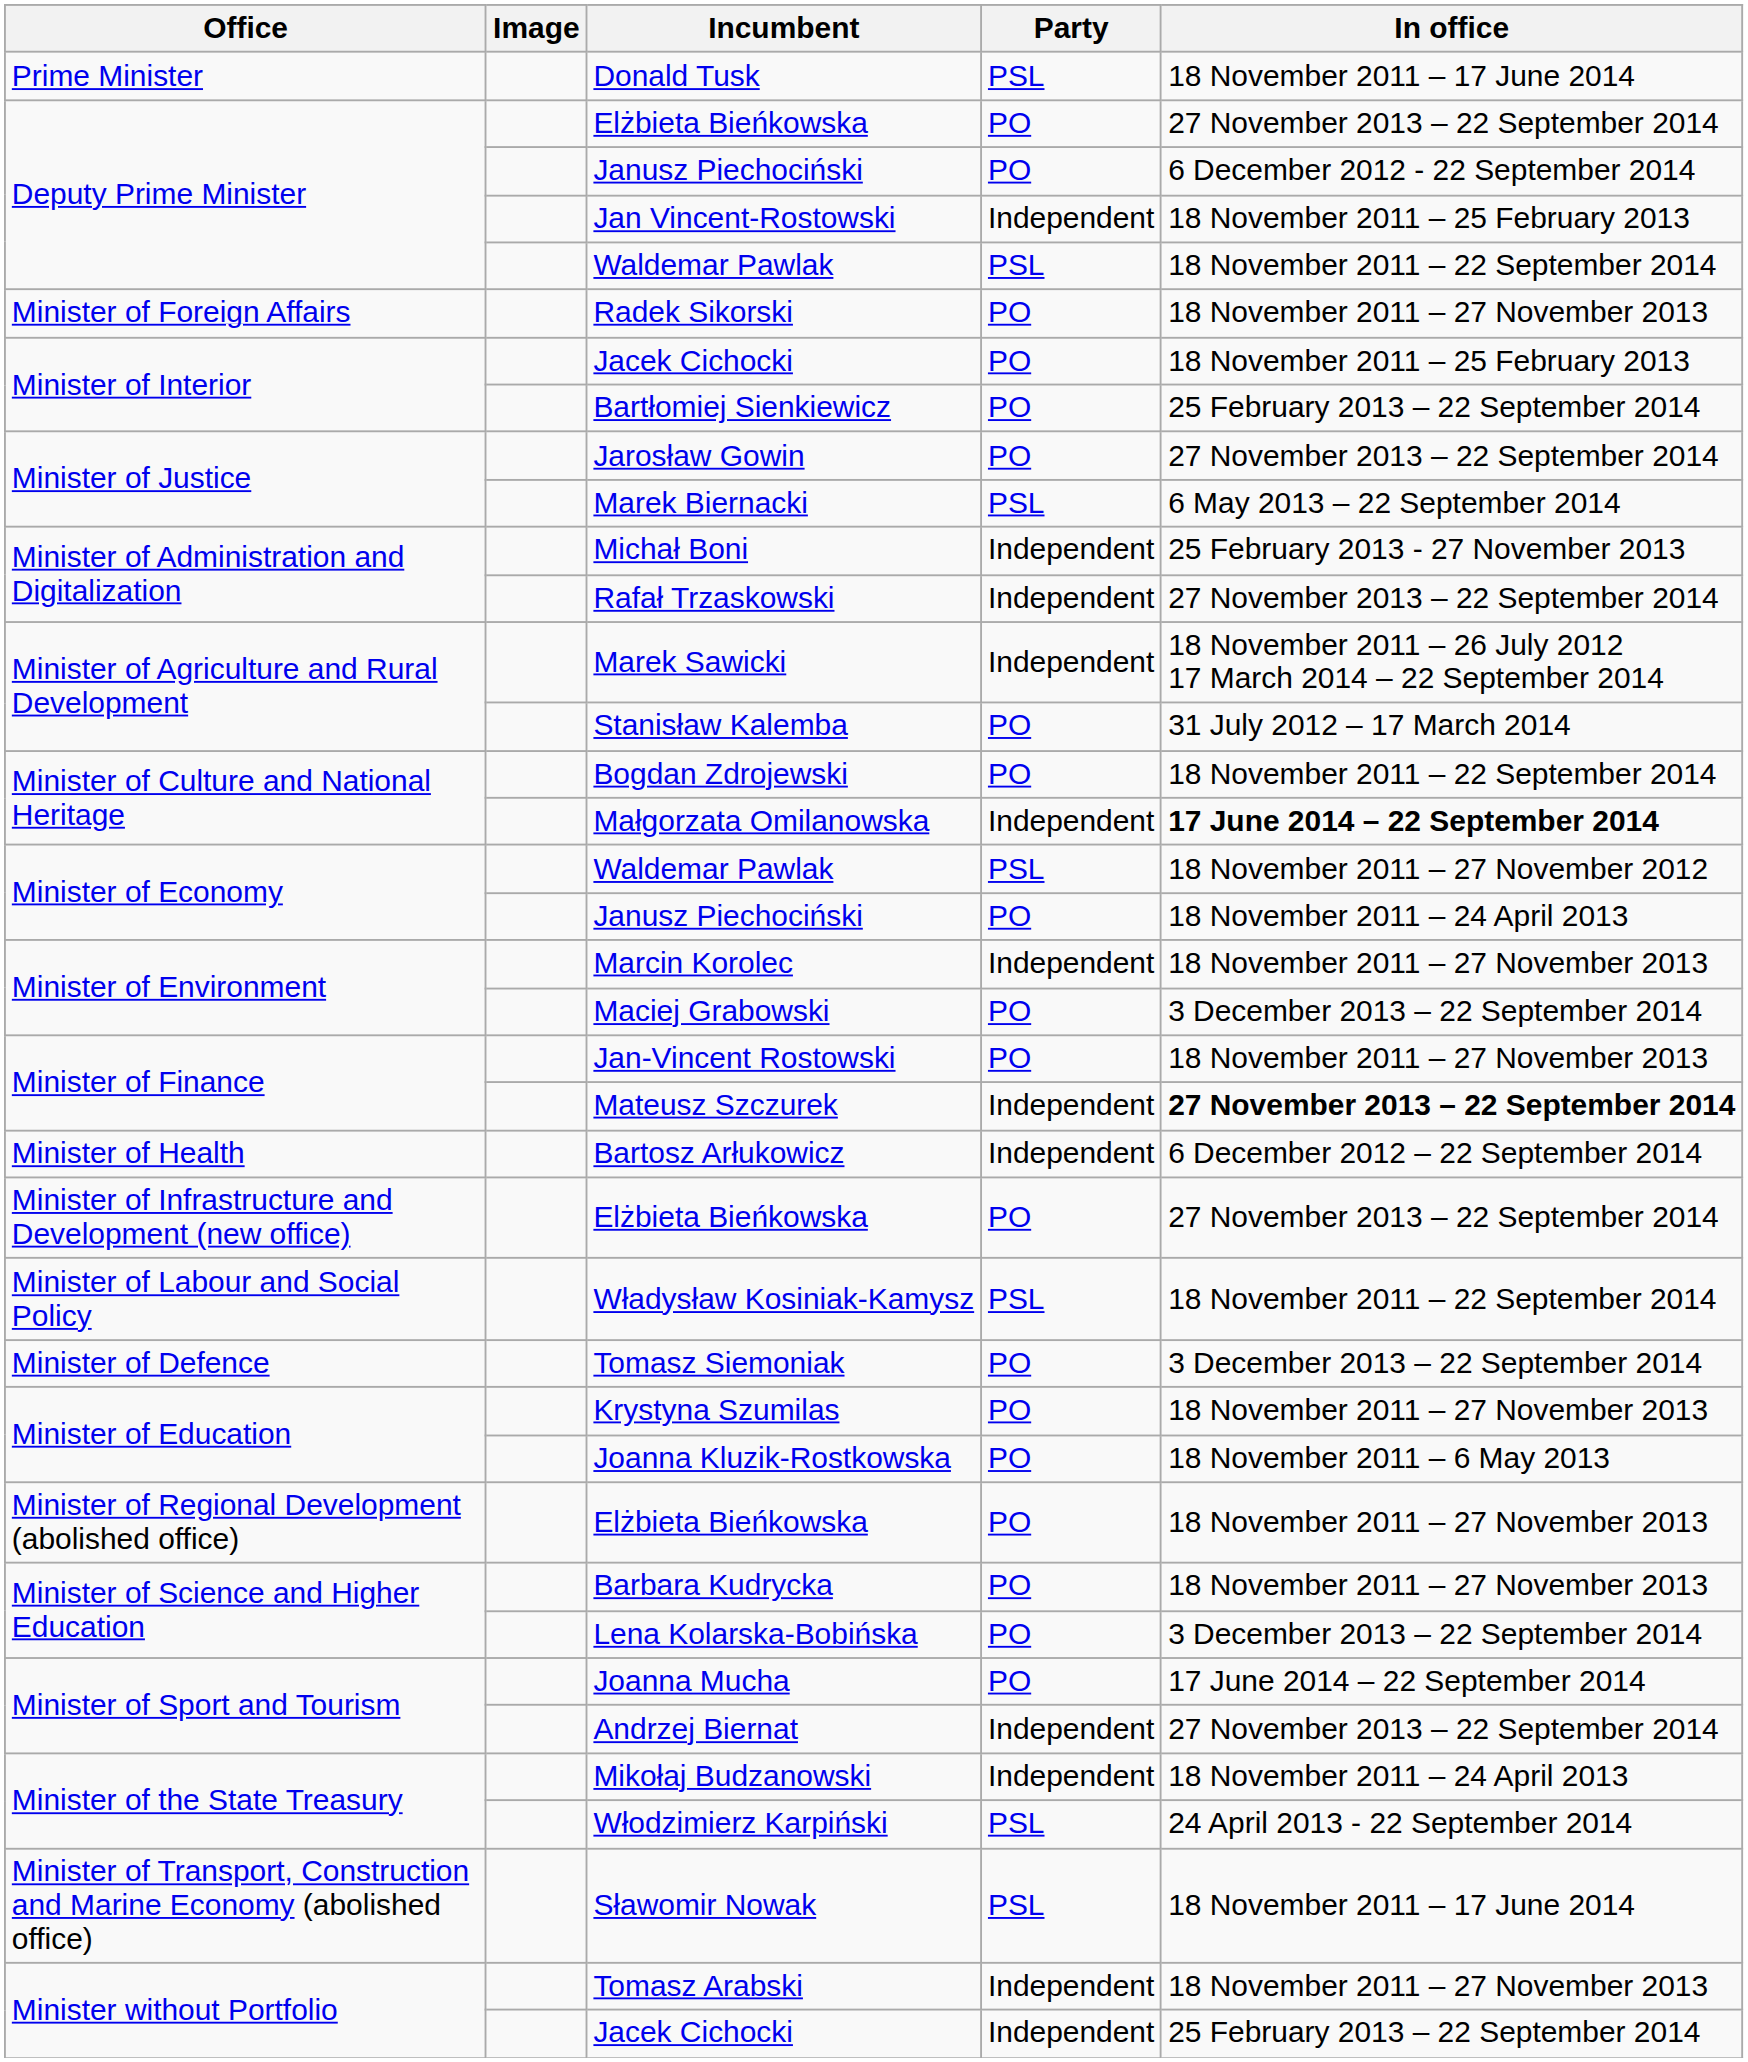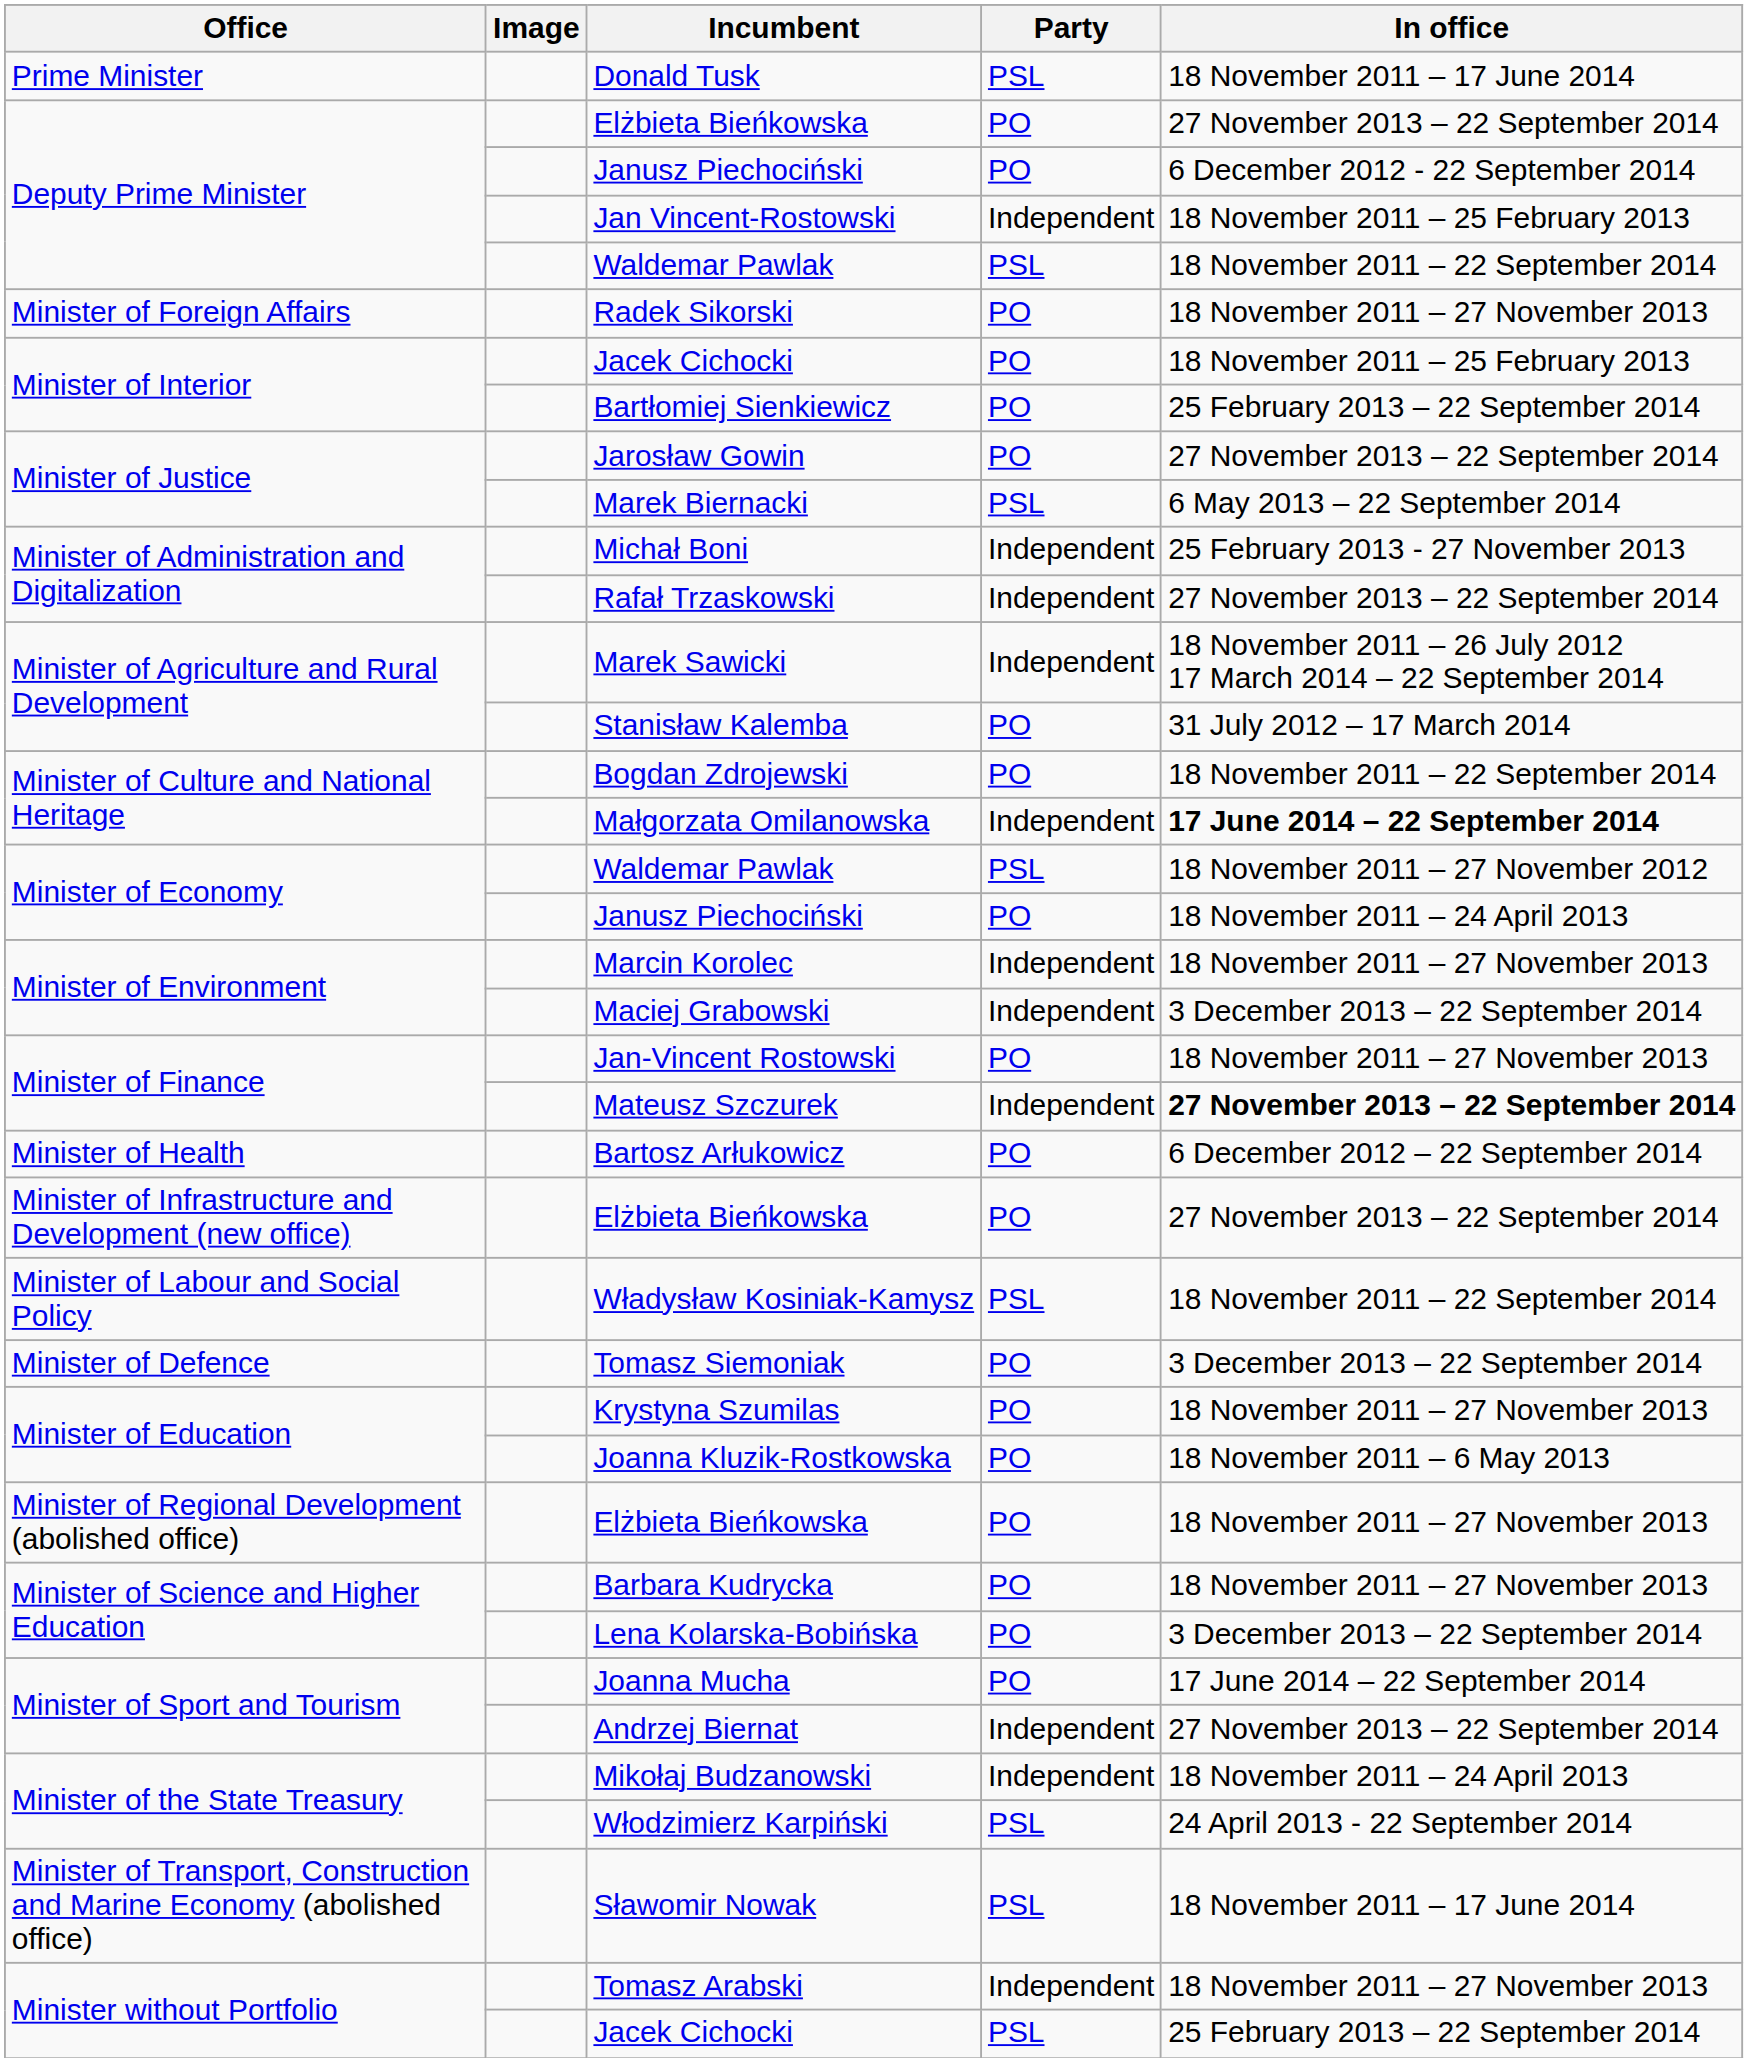 <table class="sortable wikitable">
 <tr align=center>
 <th scope=col width=250>Office</th>
 <th scope=col>Image</th>
 <th scope=col>Incumbent</th>
 <th scope=col>Party</th>
 <th scope=col>In office</th>
 </tr>
 <tr>
 <td><a href='#'>Prime Minister</a></td>
 <td></td>
 <td data-sort-value="Tusk"><a href='#'>Donald Tusk</a></td>
 <td><a href='#'>PSL</a></td>
 <td>18 November 2011 – 17 June 2014</td>
 </tr>
 <tr>
 <td rowspan=4><a href='#'>Deputy Prime Minister</a></td>
 <td></td>
 <td data-sort-value="Bieńkowska"><a href='#'>Elżbieta Bieńkowska</a></td>
 <td><a href='#'>PO</a></td>
 <td>27 November 2013 – 22 September 2014</td>
 </tr>
 <tr>
 <td></td>
 <td data-sort-value="Piechociński"><a href='#'>Janusz Piechociński</a></td>
 <td><a href='#'>PO</a></td>
 <td>6 December 2012 - 22 September 2014</td>
 </tr>
 <tr>
 <td></td>
 <td data-sort-value="Rostowski"><a href='#'>Jan Vincent-Rostowski</a></td>
 <td>Independent</td>
 <td>18 November 2011 – 25 February 2013</td>
 </tr>
 <tr>
 <td></td>
 <td data-sort-value="Pawlak"><a href='#'>Waldemar Pawlak</a></td>
 <td><a href='#'>PSL</a></td>
 <td>18 November 2011 – 22 September 2014</td>
 </tr>
 <tr>
 <td><a href='#'>Minister of Foreign Affairs</a></td>
 <td></td>
 <td data-sort-value="Sikorski"><a href='#'>Radek Sikorski</a></td>
 <td><a href='#'>PO</a></td>
 <td>18 November 2011 – 27 November 2013</td>
 </tr>
 <tr>
 <td rowspan=2><a href='#'>Minister of Interior</a></td>
 <td></td>
 <td nowrap data-sort-value="Cichocki"><a href='#'>Jacek Cichocki</a></td>
 <td><a href='#'>PO</a></td>
 <td>18 November 2011 – 25 February 2013</td>
 </tr>
 <tr>
 <td></td>
 <td nowrap data-sort-value="Sienkiewicz"><a href='#'>Bartłomiej Sienkiewicz</a></td>
 <td><a href='#'>PO</a></td>
 <td>25 February 2013 – 22 September 2014</td>
 </tr>
 <tr>
 <td rowspan=2><a href='#'>Minister of Justice</a></td>
 <td></td>
 <td nowrap data-sort-value="Gowin"><a href='#'>Jarosław Gowin</a></td>
 <td><a href='#'>PO</a></td>
 <td>27 November 2013 – 22 September 2014</td>
 </tr>
 <tr>
 <td></td>
 <td nowrap data-sort-value="Biernacki"><a href='#'>Marek Biernacki</a></td>
 <td><a href='#'>PSL</a></td>
 <td>6 May 2013 – 22 September 2014</td>
 </tr>
 <tr>
 <td rowspan=2><a href='#'>Minister of Administration and Digitalization</a></td>
 <td></td>
 <td nowrap data-sort-value="Boni"><a href='#'>Michał Boni</a></td>
 <td>Independent</td>
 <td>25 February 2013 - 27 November 2013</td>
 </tr>
 <tr>
 <td></td>
 <td nowrap data-sort-value="Trzaskowski"><a href='#'>Rafał Trzaskowski</a></td>
 <td>Independent</td>
 <td>27 November 2013 – 22 September 2014</td>
 </tr>
 <tr>
 <td rowspan=2><a href='#'>Minister of Agriculture and Rural Development</a></td>
 <td></td>
 <td nowrap data-sort-value="Sawicki"><a href='#'>Marek Sawicki</a></td>
 <td>Independent</td>
 <td>18 November 2011 – 26 July 2012<br>17 March 2014 – 22 September 2014</td>
 </tr>
 <tr>
 <td></td>
 <td nowrap data-sort-value="Kalemba"><a href='#'>Stanisław Kalemba</a></td>
 <td><a href='#'>PO</a></td>
 <td>31 July 2012 – 17 March 2014</td>
 </tr>
 <tr>
 <td rowspan=2><a href='#'>Minister of Culture and National Heritage</a></td>
 <td></td>
 <td nowrap data-sort-value="Zdrojewski"><a href='#'>Bogdan Zdrojewski</a></td>
 <td><a href='#'>PO</a></td>
 <td>18 November 2011 – 22 September 2014</td>
 </tr>
 <tr>
 <td></td>
 <td nowrap data-sort-value="Omilanowska"><a href='#'>Małgorzata Omilanowska</a></td>
 <td>Independent</td>
 <td><strong>17 June 2014 – 22 September 2014</strong></td>
 </tr>
 <tr>
 <td rowspan=2><a href='#'>Minister of Economy</a></td>
 <td></td>
 <td nowrap data-sort-value="Pawlak"><a href='#'>Waldemar Pawlak</a></td>
 <td><a href='#'>PSL</a></td>
 <td>18 November 2011 – 27 November 2012</td>
 </tr>
 <tr>
 <td></td>
 <td nowrap data-sort-value="Piechociński"><a href='#'>Janusz Piechociński</a></td>
 <td><a href='#'>PO</a></td>
 <td>18 November 2011 – 24 April 2013</td>
 </tr>
 <tr>
 <td rowspan=2><a href='#'>Minister of Environment</a></td>
 <td></td>
 <td nowrap data-sort-value="Korolec"><a href='#'>Marcin Korolec</a></td>
 <td>Independent</td>
 <td>18 November 2011 – 27 November 2013</td>
 </tr>
 <tr>
 <td></td>
 <td nowrap data-sort-value="Grabowski"><a href='#'>Maciej Grabowski</a></td>
-<td><a href='#'>PO</a></td>
+<td>Independent</td>
 <td>3 December 2013 – 22 September 2014</td>
 </tr>
 <tr>
 <td rowspan=2><a href='#'>Minister of Finance</a></td>
 <td></td>
 <td nowrap data-sort-value="Rostowski"><a href='#'>Jan-Vincent Rostowski</a></td>
 <td><a href='#'>PO</a></td>
 <td>18 November 2011 – 27 November 2013</td>
 </tr>
 <tr>
 <td></td>
 <td nowrap data-sort-value="Szczurek"><a href='#'>Mateusz Szczurek</a></td>
 <td>Independent</td>
 <td><strong>27 November 2013 – 22 September 2014</strong></td>
 </tr>
 <tr>
 <td><a href='#'>Minister of Health</a></td>
 <td></td>
 <td nowrap data-sort-value="Arłukowicz"><a href='#'>Bartosz Arłukowicz</a></td>
-<td>Independent</td>
+<td><a href='#'>PO</a></td>
 <td>6 December 2012 – 22 September 2014</td>
 </tr>
 <tr>
 <td><a href='#'>Minister of Infrastructure and Development (new office)</a></td>
 <td></td>
 <td data-sort-value="Bieńkowska"><a href='#'>Elżbieta Bieńkowska</a></td>
 <td><a href='#'>PO</a></td>
 <td>27 November 2013 – 22 September 2014</td>
 </tr>
 <tr>
 <td><a href='#'>Minister of Labour and Social Policy</a></td>
 <td></td>
 <td data-sort-value="Kosiniak-Kamysz"><a href='#'>Władysław Kosiniak-Kamysz</a></td>
 <td><a href='#'>PSL</a></td>
 <td>18 November 2011 – 22 September 2014</td>
 </tr>
 <tr>
 <td><a href='#'>Minister of Defence</a></td>
 <td></td>
 <td data-sort-value="Siemoniak"><a href='#'>Tomasz Siemoniak</a></td>
 <td><a href='#'>PO</a></td>
 <td>3 December 2013 – 22 September 2014</td>
 </tr>
 <tr>
 <td rowspan=2><a href='#'>Minister of Education</a></td>
 <td></td>
 <td data-sort-value="Szumilas"><a href='#'>Krystyna Szumilas</a></td>
 <td><a href='#'>PO</a></td>
 <td>18 November 2011 – 27 November 2013</td>
 </tr>
 <tr>
 <td></td>
 <td data-sort-value="Kluzik-Rostkowska"><a href='#'>Joanna Kluzik-Rostkowska</a></td>
 <td><a href='#'>PO</a></td>
 <td>18 November 2011 – 6 May 2013</td>
 </tr>
 <tr>
 <td><a href='#'>Minister of Regional Development</a> (abolished office)</td>
 <td></td>
 <td data-sort-value="Bieńkowska"><a href='#'>Elżbieta Bieńkowska</a></td>
 <td><a href='#'>PO</a></td>
 <td>18 November 2011 – 27 November 2013</td>
 </tr>
 <tr>
 <td rowspan=2><a href='#'>Minister of Science and Higher Education</a></td>
 <td></td>
 <td data-sort-value="Kudrycka"><a href='#'>Barbara Kudrycka</a></td>
 <td><a href='#'>PO</a></td>
 <td>18 November 2011 – 27 November 2013</td>
 </tr>
 <tr>
 <td></td>
 <td data-sort-value="Kolarska-Bobińska"><a href='#'>Lena Kolarska-Bobińska</a></td>
 <td><a href='#'>PO</a></td>
 <td>3 December 2013 – 22 September 2014</td>
 </tr>
 <tr>
 <td rowspan=2><a href='#'>Minister of Sport and Tourism</a></td>
 <td></td>
 <td data-sort-value="Mucha"><a href='#'>Joanna Mucha</a></td>
 <td><a href='#'>PO</a></td>
 <td>17 June 2014 – 22 September 2014</td>
 </tr>
 <tr>
 <td></td>
 <td data-sort-value="Mucha"><a href='#'>Andrzej Biernat</a></td>
 <td>Independent</td>
 <td>27 November 2013 – 22 September 2014</td>
 </tr>
 <tr>
 <td rowspan=2><a href='#'>Minister of the State Treasury</a></td>
 <td></td>
 <td nowrap data-sort-value="Budzanowski"><a href='#'>Mikołaj Budzanowski</a></td>
 <td>Independent</td>
 <td>18 November 2011 – 24 April 2013</td>
 </tr>
 <tr>
 <td></td>
 <td nowrap data-sort-value="Karpiński"><a href='#'>Włodzimierz Karpiński</a></td>
 <td><a href='#'>PSL</a></td>
 <td>24 April 2013 - 22 September 2014</td>
 </tr>
 <tr>
 <td><a href='#'>Minister of Transport, Construction and Marine Economy</a> (abolished office)</td>
 <td></td>
 <td data-sort-value="Nowak"><a href='#'>Sławomir Nowak</a></td>
 <td><a href='#'>PSL</a></td>
 <td>18 November 2011 – 17 June 2014</td>
 </tr>
 <tr>
 <td rowspan=2><a href='#'>Minister without Portfolio</a></td>
 <td></td>
 <td nowrap data-sort-value="Arabski"><a href='#'>Tomasz Arabski</a></td>
 <td>Independent</td>
 <td>18 November 2011 – 27 November 2013</td>
 </tr>
 <tr>
 <td></td>
 <td nowrap data-sort-value="Cichocki"><a href='#'>Jacek Cichocki</a></td>
-<td>Independent</td>
+<td><a href='#'>PSL</a></td>
 <td>25 February 2013 – 22 September 2014</td>
 </tr>
 </table>
